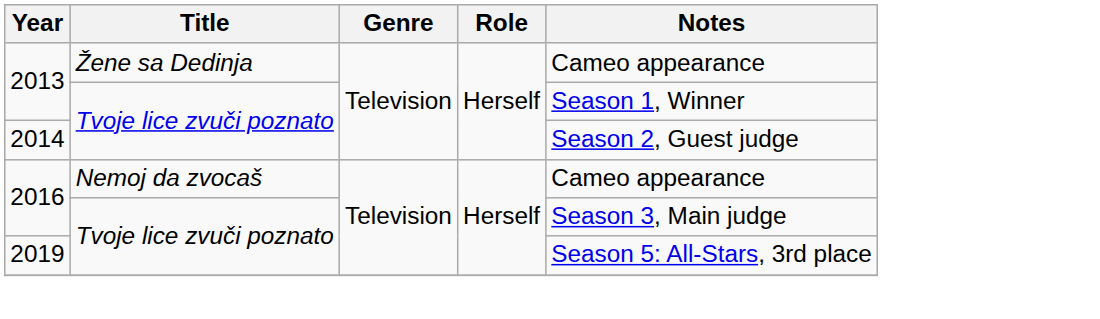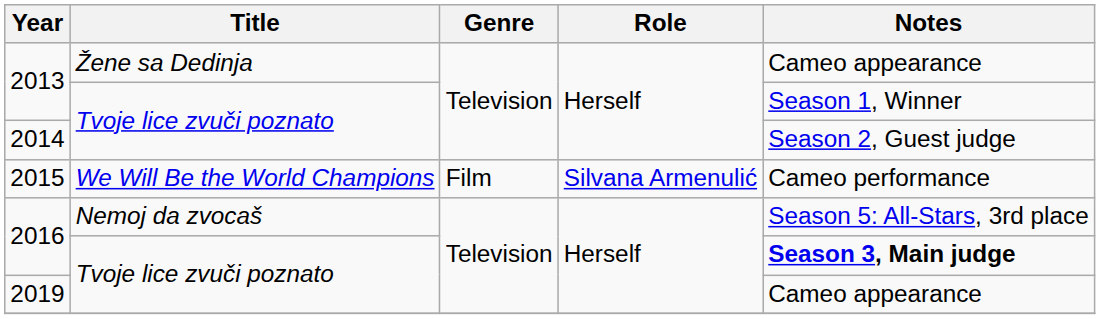 <table class="wikitable sortable plainrowheaders">
 <tr>
 <th>Year</th>
 <th>Title</th>
 <th>Genre</th>
 <th>Role</th>
 <th>Notes</th>
 </tr>
 <tr>
 <td rowspan="2">2013</td>
 <td><em>Žene sa Dedinja</em></td>
 <td rowspan="3">Television</td>
 <td rowspan="3">Herself</td>
 <td>Cameo appearance</td>
 </tr>
 <tr>
 <td rowspan="2"><em><a href='#'>Tvoje lice zvuči poznato</a></em></td>
 <td><a href='#'>Season 1</a>, Winner</td>
 </tr>
 <tr>
 <td>2014</td>
 <td><a href='#'>Season 2</a>, Guest judge</td>
 </tr>
 <tr>
+<td>2015</td>
+<td><em><a href='#'>We Will Be the World Champions</a></em></td>
+<td>Film</td>
+<td><a href='#'>Silvana Armenulić</a></td>
+<td>Cameo performance</td>
+</tr>
+<tr>
 <td rowspan="2">2016</td>
 <td><em>Nemoj da zvocaš</em></td>
 <td rowspan="3">Television</td>
 <td rowspan="3">Herself</td>
-<td>Cameo appearance</td>
+<td><a href='#'>Season 5: All-Stars</a>, 3rd place</td>
 </tr>
 <tr>
 <td rowspan="2"><em>Tvoje lice zvuči poznato</em></td>
-<td><a href='#'>Season 3</a>, Main judge</td>
+<td><strong><a href='#'>Season 3</a>, Main judge</strong></td>
 </tr>
 <tr>
 <td>2019</td>
-<td><a href='#'>Season 5: All-Stars</a>, 3rd place</td>
+<td>Cameo appearance</td>
 </tr>
 <tr>
 </tr>
 </table>
